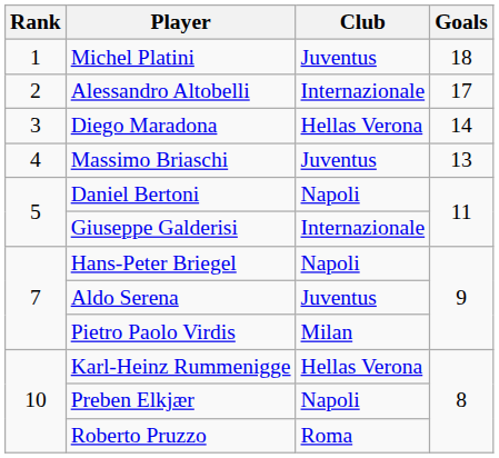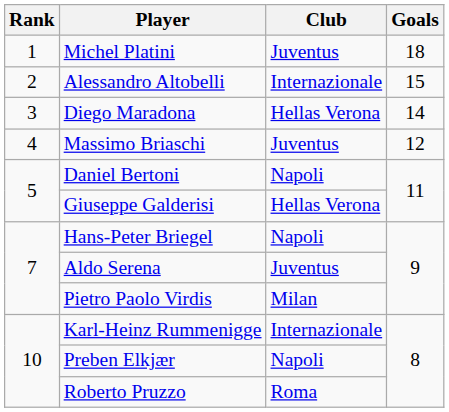 <table class="wikitable" style="text-align:center">
 <tr>
 <th>Rank</th>
 <th>Player</th>
 <th>Club</th>
 <th>Goals</th>
 </tr>
 <tr>
 <td>1</td>
 <td align="left"> <a href='#'>Michel Platini</a></td>
 <td align="left"><a href='#'>Juventus</a></td>
 <td>18</td>
 </tr>
 <tr>
 <td>2</td>
 <td align="left"> <a href='#'>Alessandro Altobelli</a></td>
 <td align="left"><a href='#'>Internazionale</a></td>
-<td>17</td>
+<td>15</td>
 </tr>
 <tr>
 <td>3</td>
 <td align="left"> <a href='#'>Diego Maradona</a></td>
 <td align="left"><a href='#'>Hellas Verona</a></td>
 <td>14</td>
 </tr>
 <tr>
 <td>4</td>
 <td align="left"> <a href='#'>Massimo Briaschi</a></td>
 <td align="left"><a href='#'>Juventus</a></td>
-<td>13</td>
+<td>12</td>
 </tr>
 <tr>
 <td rowspan="2">5</td>
 <td align="left"> <a href='#'>Daniel Bertoni</a></td>
 <td align="left"><a href='#'>Napoli</a></td>
 <td rowspan="2">11</td>
 </tr>
 <tr>
 <td align="left"> <a href='#'>Giuseppe Galderisi</a></td>
-<td align="left"><a href='#'>Internazionale</a></td>
+<td align="left"><a href='#'>Hellas Verona</a></td>
 </tr>
 <tr>
 <td rowspan="3">7</td>
 <td align="left"> <a href='#'>Hans-Peter Briegel</a></td>
 <td align="left"><a href='#'>Napoli</a></td>
 <td rowspan="3">9</td>
 </tr>
 <tr>
 <td align="left"> <a href='#'>Aldo Serena</a></td>
 <td align="left"><a href='#'>Juventus</a></td>
 </tr>
 <tr>
 <td align="left"> <a href='#'>Pietro Paolo Virdis</a></td>
 <td align="left"><a href='#'>Milan</a></td>
 </tr>
 <tr>
 <td rowspan="3">10</td>
 <td align="left"> <a href='#'>Karl-Heinz Rummenigge</a></td>
-<td align="left"><a href='#'>Hellas Verona</a></td>
+<td align="left"><a href='#'>Internazionale</a></td>
 <td rowspan="3">8</td>
 </tr>
 <tr>
 <td align="left"> <a href='#'>Preben Elkjær</a></td>
 <td align="left"><a href='#'>Napoli</a></td>
 </tr>
 <tr>
 <td align="left"> <a href='#'>Roberto Pruzzo</a></td>
 <td align="left"><a href='#'>Roma</a></td>
 </tr>
 </table>
